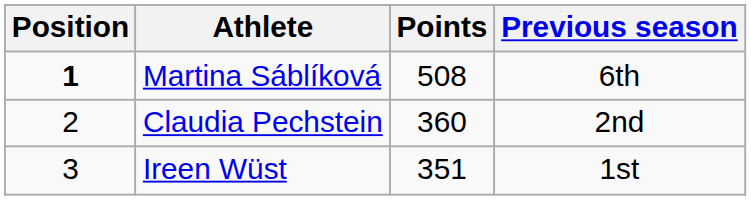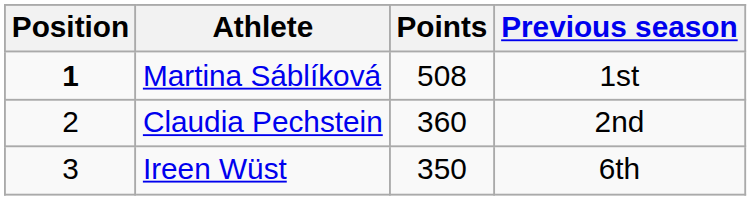 <table class="wikitable">
 <tr>
 <th>Position</th>
 <th>Athlete</th>
 <th>Points</th>
 <th><a href='#'>Previous season</a></th>
 </tr>
 <tr align="center">
 <td><strong>1</strong></td>
 <td align="left"> <a href='#'>Martina Sáblíková</a></td>
 <td>508</td>
-<td>6th</td>
+<td>1st</td>
 </tr>
 <tr align="center">
 <td>2</td>
 <td align="left"> <a href='#'>Claudia Pechstein</a></td>
 <td>360</td>
 <td>2nd</td>
 </tr>
 <tr align="center">
 <td>3</td>
 <td align="left"> <a href='#'>Ireen Wüst</a></td>
-<td>351</td>
-<td>1st</td>
+<td>350</td>
+<td>6th</td>
 </tr>
 </table>
